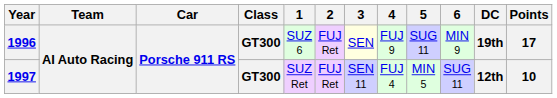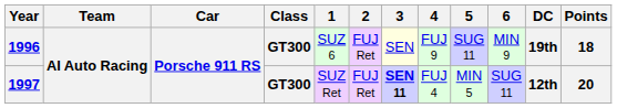 <table class="wikitable" style="text-align:center; font-size:90%">
 <tr>
 <th>Year</th>
 <th>Team</th>
 <th>Car</th>
 <th>Class</th>
 <th>1</th>
 <th>2</th>
 <th>3</th>
 <th>4</th>
 <th>5</th>
 <th>6</th>
 <th>DC</th>
 <th>Points</th>
 </tr>
 <tr>
 <th><a href='#'>1996</a></th>
 <th rowspan="2">AI Auto Racing</th>
 <th rowspan="2"><a href='#'>Porsche 911 RS</a></th>
 <th>GT300</th>
 <td bgcolor="#DFFFDF"><a href='#'>SUZ</a><br><small>6</small></td>
 <td bgcolor="#EFCFFF"><a href='#'>FUJ</a><br><small>Ret</small></td>
 <td style="background: lightyellow;"><a href='#'>SEN</a></td>
 <td bgcolor="#DFFFDF"><a href='#'>FUJ</a><br><small>9</small></td>
 <td bgcolor="#CFCFFF"><a href='#'>SUG</a><br><small>11</small></td>
 <td bgcolor="#DFFFDF"><a href='#'>MIN</a><br><small>9</small></td>
 <th>19th</th>
-<th>17</th>
+<th>18</th>
 </tr>
 <tr>
 <th><a href='#'>1997</a></th>
 <th>GT300</th>
 <td bgcolor="#EFCFFF"><a href='#'>SUZ</a><br><small>Ret</small></td>
 <td bgcolor="#EFCFFF"><a href='#'>FUJ</a><br><small>Ret</small></td>
-<td bgcolor="#CFCFFF"><a href='#'>SEN</a><br><small>11</small></td>
+<td bgcolor="#CFCFFF"><strong><a href='#'>SEN</a><br><small>11</small></strong></td>
 <td bgcolor="#DFFFDF"><a href='#'>FUJ</a><br><small>4</small></td>
 <td bgcolor="#DFFFDF"><a href='#'>MIN</a><br><small>5</small></td>
 <td bgcolor="#CFCFFF"><a href='#'>SUG</a><br><small>11</small></td>
 <th>12th</th>
-<th>10</th>
+<th>20</th>
 </tr>
 </table>
